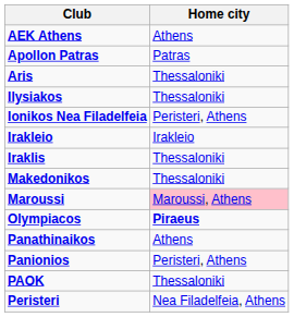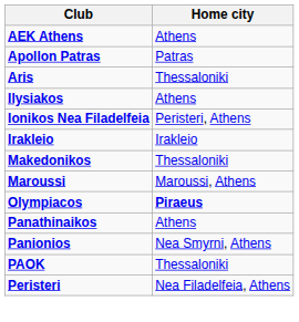 <table class="wikitable">
 <tr>
 <th>Club</th>
 <th>Home city</th>
 </tr>
 <tr>
 <td align="left"><strong><a href='#'>AEK Athens</a></strong></td>
 <td><a href='#'>Athens</a></td>
 </tr>
 <tr>
 <td align="left"><strong><a href='#'>Apollon Patras</a></strong></td>
 <td><a href='#'>Patras</a></td>
 </tr>
 <tr>
 <td align="left"><strong><a href='#'>Aris</a></strong></td>
 <td><a href='#'>Thessaloniki</a></td>
 </tr>
 <tr>
 <td align="left"><strong><a href='#'>Ilysiakos</a></strong></td>
-<td><a href='#'>Thessaloniki</a></td>
+<td><a href='#'>Athens</a></td>
 </tr>
 <tr>
 <td align="left"><strong><a href='#'>Ionikos Nea Filadelfeia</a></strong></td>
 <td><a href='#'>Peristeri</a>, <a href='#'>Athens</a></td>
 </tr>
 <tr>
 <td align="left"><strong><a href='#'>Irakleio</a></strong></td>
 <td><a href='#'>Irakleio</a></td>
 </tr>
 <tr>
-<td align="left"><strong><a href='#'>Iraklis</a></strong></td>
-<td><a href='#'>Thessaloniki</a></td>
-</tr>
-<tr>
 <td align="left"><strong><a href='#'>Makedonikos</a></strong></td>
 <td><a href='#'>Thessaloniki</a></td>
 </tr>
 <tr>
 <td align="left"><strong><a href='#'>Maroussi</a></strong></td>
-<td style="background: pink;"><a href='#'>Maroussi</a>, <a href='#'>Athens</a></td>
+<td><a href='#'>Maroussi</a>, <a href='#'>Athens</a></td>
 </tr>
 <tr>
 <td align="left"><strong><a href='#'>Olympiacos</a></strong></td>
 <td><strong><a href='#'>Piraeus</a></strong></td>
 </tr>
 <tr>
 <td align="left"><strong><a href='#'>Panathinaikos</a></strong></td>
 <td><a href='#'>Athens</a></td>
 </tr>
 <tr>
 <td align="left"><strong><a href='#'>Panionios</a></strong></td>
-<td><a href='#'>Peristeri</a>, <a href='#'>Athens</a></td>
+<td><a href='#'>Nea Smyrni</a>, <a href='#'>Athens</a></td>
 </tr>
 <tr>
 <td align="left"><strong><a href='#'>PAOK</a></strong></td>
 <td><a href='#'>Thessaloniki</a></td>
 </tr>
 <tr>
 <td align="left"><strong><a href='#'>Peristeri</a></strong></td>
 <td><a href='#'>Nea Filadelfeia</a>, <a href='#'>Athens</a></td>
 </tr>
 </table>
